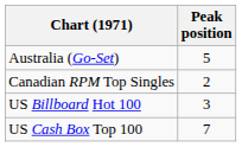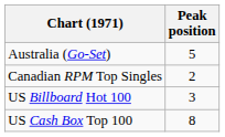 <table class="wikitable sortable">
 <tr>
 <th align="left">Chart (1971)</th>
 <th align="left">Peak<br>position</th>
 </tr>
 <tr>
 <td>Australia (<em><a href='#'>Go-Set</a></em>)</td>
 <td style="text-align:center;">5</td>
 </tr>
 <tr>
 <td>Canadian <em>RPM</em> Top Singles</td>
 <td style="text-align:center;">2</td>
 </tr>
 <tr>
 <td>US <em><a href='#'>Billboard</a></em> <a href='#'>Hot 100</a></td>
 <td style="text-align:center;">3</td>
 </tr>
 <tr>
 <td>US <em><a href='#'>Cash Box</a></em> Top 100</td>
-<td style="text-align:center;">7</td>
+<td style="text-align:center;">8</td>
 </tr>
 </table>
